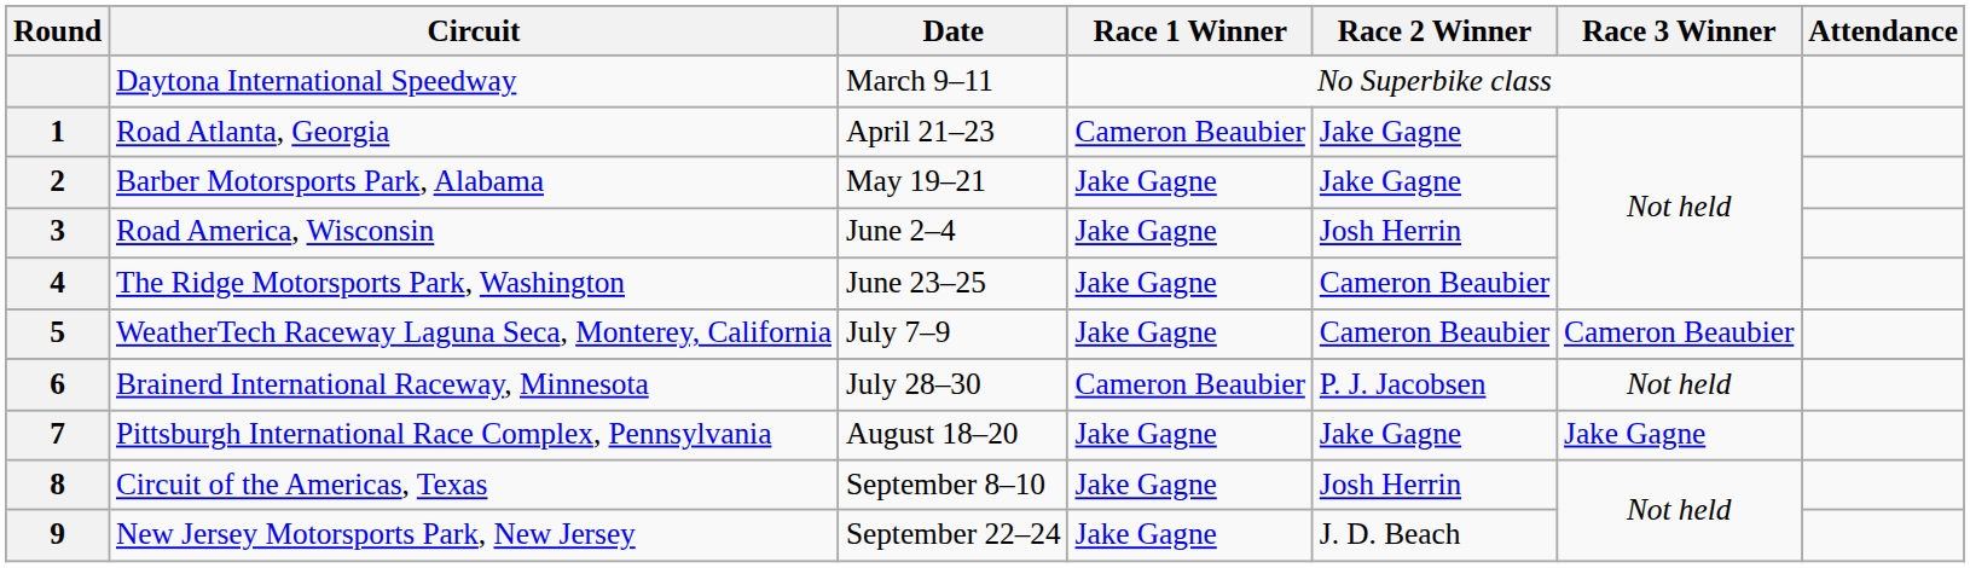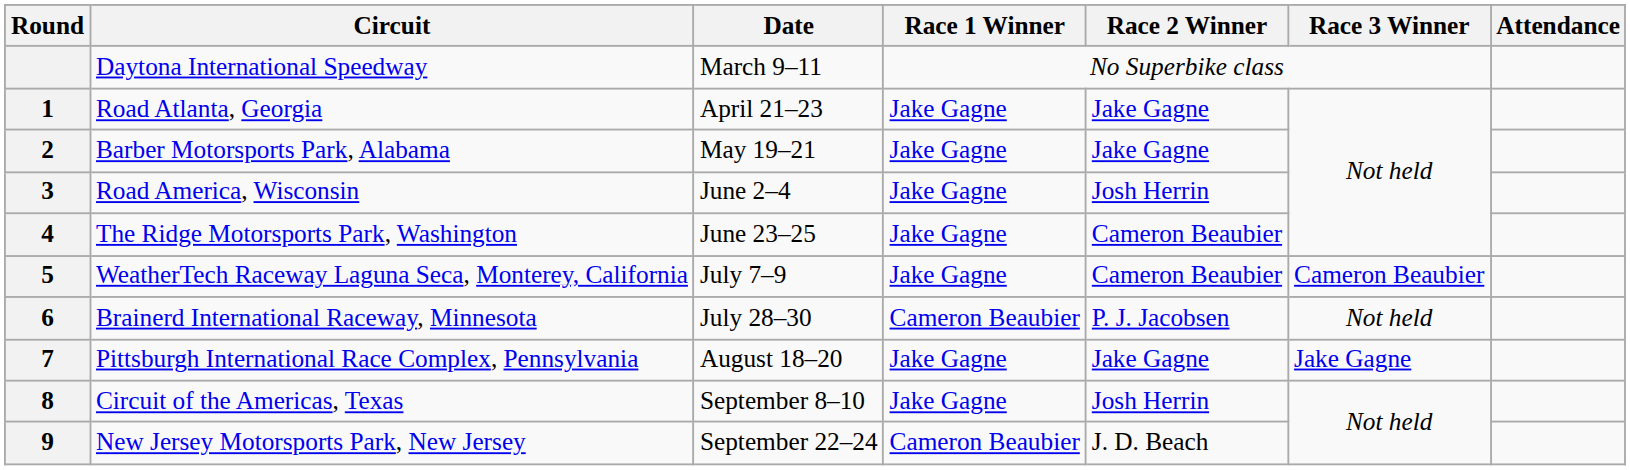 <table class="wikitable" style="font-size: 85%">
 <tr>
 <th>Round</th>
 <th>Circuit</th>
 <th>Date</th>
 <th>Race 1 Winner</th>
 <th>Race 2 Winner</th>
 <th>Race 3 Winner</th>
 <th>Attendance</th>
 </tr>
 <tr>
 <th></th>
 <td> <a href='#'>Daytona International Speedway</a></td>
 <td>March 9–11</td>
 <td colspan=3 align="center"><em>No Superbike class</em></td>
 <td></td>
 </tr>
 <tr>
 <th>1</th>
 <td> <a href='#'>Road Atlanta</a>, <a href='#'>Georgia</a></td>
 <td>April 21–23</td>
-<td> <a href='#'>Cameron Beaubier</a></td>
+<td> <a href='#'>Jake Gagne</a></td>
 <td> <a href='#'>Jake Gagne</a></td>
 <td rowspan=4 align="center"><em>Not held</em></td>
 <td></td>
 </tr>
 <tr>
 <th>2</th>
 <td> <a href='#'>Barber Motorsports Park</a>, <a href='#'>Alabama</a></td>
 <td>May 19–21</td>
 <td> <a href='#'>Jake Gagne</a></td>
 <td> <a href='#'>Jake Gagne</a></td>
 <td></td>
 </tr>
 <tr>
 <th>3</th>
 <td> <a href='#'>Road America</a>, <a href='#'>Wisconsin</a></td>
 <td>June 2–4</td>
 <td> <a href='#'>Jake Gagne</a></td>
 <td> <a href='#'>Josh Herrin</a></td>
 <td></td>
 </tr>
 <tr>
 <th>4</th>
 <td> <a href='#'>The Ridge Motorsports Park</a>, <a href='#'>Washington</a></td>
 <td>June 23–25</td>
 <td> <a href='#'>Jake Gagne</a></td>
 <td> <a href='#'>Cameron Beaubier</a></td>
 <td></td>
 </tr>
 <tr>
 <th>5</th>
 <td> <a href='#'>WeatherTech Raceway Laguna Seca</a>, <a href='#'>Monterey, California</a></td>
 <td>July 7–9</td>
 <td> <a href='#'>Jake Gagne</a></td>
 <td> <a href='#'>Cameron Beaubier</a></td>
 <td> <a href='#'>Cameron Beaubier</a></td>
 <td></td>
 </tr>
 <tr>
 <th>6</th>
 <td> <a href='#'>Brainerd International Raceway</a>, <a href='#'>Minnesota</a></td>
 <td>July 28–30</td>
 <td> <a href='#'>Cameron Beaubier</a></td>
 <td> <a href='#'>P. J. Jacobsen</a></td>
 <td align="center"><em>Not held</em></td>
 <td></td>
 </tr>
 <tr>
 <th>7</th>
 <td> <a href='#'>Pittsburgh International Race Complex</a>, <a href='#'>Pennsylvania</a></td>
 <td>August 18–20</td>
 <td> <a href='#'>Jake Gagne</a></td>
 <td> <a href='#'>Jake Gagne</a></td>
 <td> <a href='#'>Jake Gagne</a></td>
 <td></td>
 </tr>
 <tr>
 <th>8</th>
 <td> <a href='#'>Circuit of the Americas</a>, <a href='#'>Texas</a></td>
 <td>September 8–10</td>
 <td> <a href='#'>Jake Gagne</a></td>
 <td> <a href='#'>Josh Herrin</a></td>
 <td rowspan=2 align="center"><em>Not held</em></td>
 <td></td>
 </tr>
 <tr>
 <th>9</th>
 <td> <a href='#'>New Jersey Motorsports Park</a>, <a href='#'>New Jersey</a></td>
 <td>September 22–24</td>
-<td> <a href='#'>Jake Gagne</a></td>
+<td> <a href='#'>Cameron Beaubier</a></td>
 <td> J. D. Beach</td>
 <td></td>
 </tr>
 </table>
